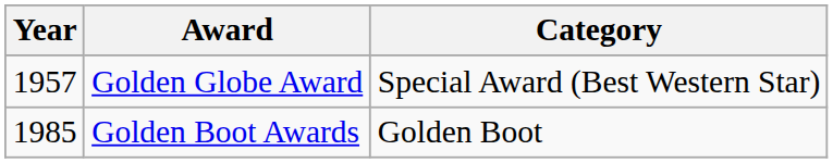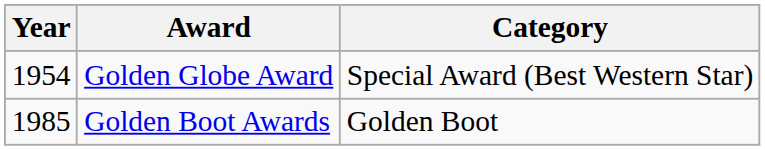 <table class="wikitable sortable">
 <tr>
 <th>Year</th>
 <th>Award</th>
 <th>Category</th>
 </tr>
 <tr>
-<td>1957</td>
+<td>1954</td>
 <td><a href='#'>Golden Globe Award</a></td>
 <td>Special Award (Best Western Star)</td>
 </tr>
 <tr>
 <td>1985</td>
 <td><a href='#'>Golden Boot Awards</a></td>
 <td>Golden Boot</td>
 </tr>
 </table>
